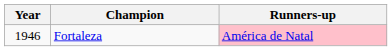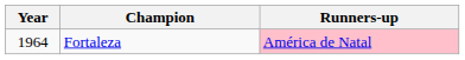 <table class="wikitable">
 <tr>
 <th width=50>Year</th>
 <th width=200>Champion</th>
 <th width=200>Runners-up</th>
 </tr>
 <tr>
-<td align=center>1946</td>
+<td align=center>1964</td>
 <td> <a href='#'>Fortaleza</a></td>
 <td style="background: pink;"> <a href='#'>América de Natal</a></td>
 </tr>
 </table>
